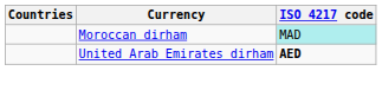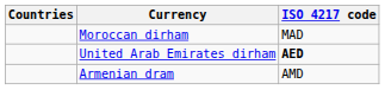 <table class="wikitable sortable">
 <tr>
 <th>Countries</th>
 <th>Currency</th>
 <th><a href='#'>ISO 4217</a> code</th>
 </tr>
 <tr>
 <td></td>
 <td><a href='#'>Moroccan dirham</a></td>
-<td style="background: paleturquoise;">MAD</td>
+<td>MAD</td>
 </tr>
 <tr>
 <td></td>
 <td><a href='#'>United Arab Emirates dirham</a></td>
 <td><strong>AED</strong></td>
 </tr>
+<tr>
+<td></td>
+<td><a href='#'>Armenian dram</a></td>
+<td>AMD</td>
+</tr>
 </table>
